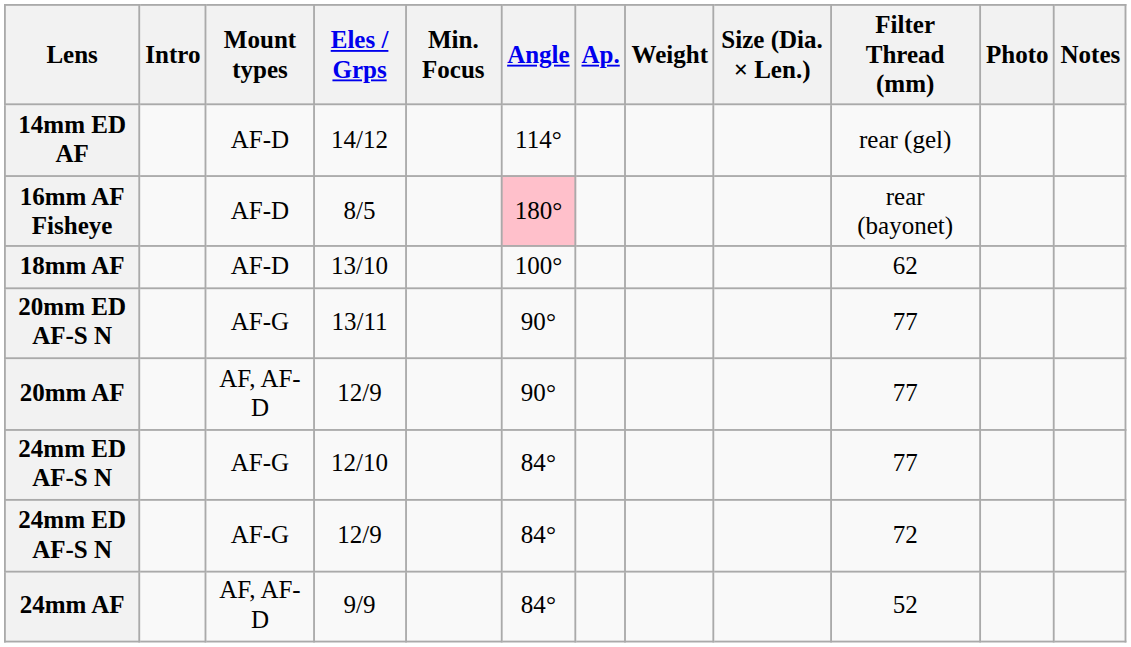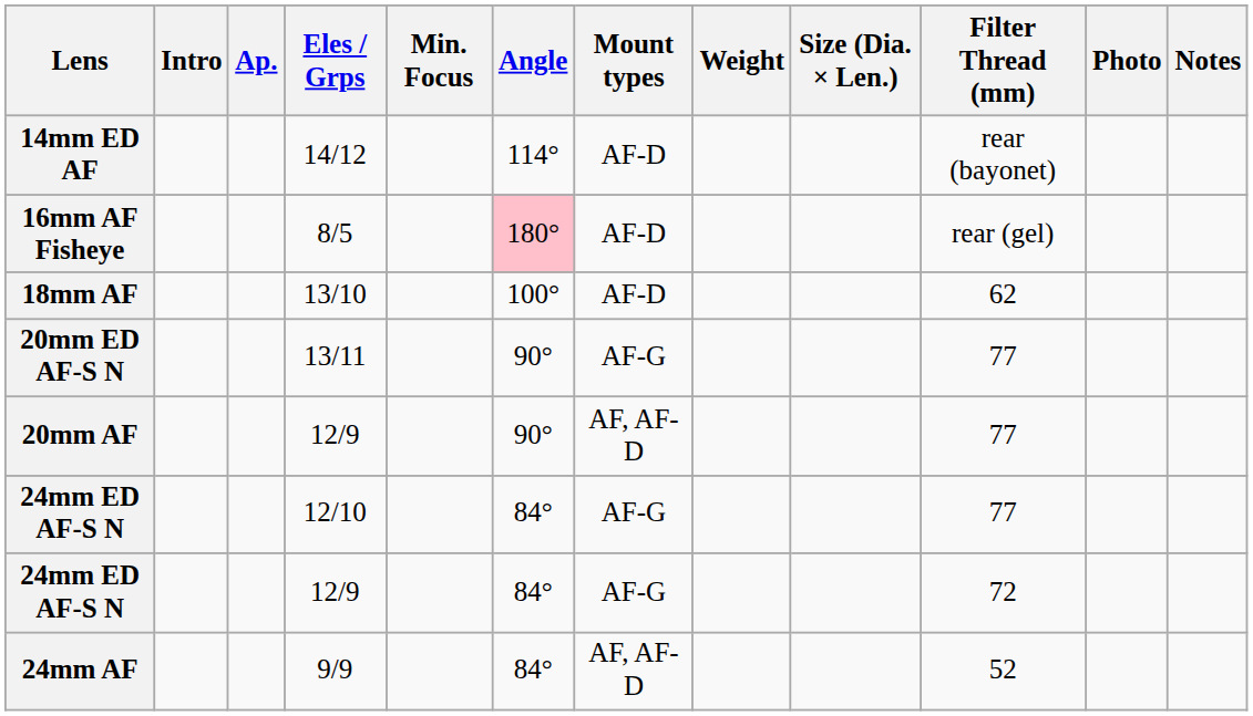 <table class="wikitable sortable" style="font-size:85%;text-align:center;">
 <tr>
 <th data-sort-type="text">Lens</th>
 <th data-sort-type="isoDate">Intro</th>
-<th data-sort-type="text">Mount types</th>
+<th data-sort-type="text"><a href='#'>Ap.</a></th>
 <th data-sort-type="number"><a href='#'>Eles / Grps</a></th>
 <th data-sort-type="number">Min. Focus</th>
 <th data-sort-type="number"><a href='#'>Angle</a></th>
-<th data-sort-type="text"><a href='#'>Ap.</a></th>
+<th data-sort-type="text">Mount types</th>
 <th data-sort-type="number">Weight</th>
 <th data-sort-type="number">Size (Dia. × Len.)</th>
 <th data-sort-type="number">Filter Thread (mm)</th>
 <th class="unsortable">Photo</th>
 <th class="unsortable">Notes</th>
 </tr>
 <tr>
 <th>14mm  ED AF</th>
 <td></td>
-<td>AF-D</td>
+<td></td>
 <td>14/12</td>
 <td></td>
 <td>114°</td>
+<td>AF-D</td>
 <td></td>
+<td></td>
+<td>rear (bayonet)</td>
+<td></td>
+<td style="font-size:90%;text-align:left;"></td>
+</tr>
+<tr>
+<th>16mm  AF Fisheye</th>
+<td></td>
+<td></td>
+<td>8/5</td>
+<td></td>
+<td style="background: pink;">180°</td>
+<td>AF-D</td>
 <td></td>
 <td></td>
 <td>rear (gel)</td>
 <td></td>
 <td style="font-size:90%;text-align:left;"></td>
 </tr>
 <tr>
-<th>16mm  AF Fisheye</th>
-<td></td>
-<td>AF-D</td>
-<td>8/5</td>
-<td></td>
-<td style="background: pink;">180°</td>
+<th>18mm  AF</th>
 <td></td>
 <td></td>
-<td></td>
-<td>rear (bayonet)</td>
-<td></td>
-<td style="font-size:90%;text-align:left;"></td>
-</tr>
-<tr>
-<th>18mm  AF</th>
-<td></td>
-<td>AF-D</td>
 <td>13/10</td>
 <td></td>
 <td>100°</td>
-<td></td>
+<td>AF-D</td>
 <td></td>
 <td></td>
 <td>62</td>
 <td></td>
 <td style="font-size:90%;text-align:left;"></td>
 </tr>
 <tr>
 <th>20mm  ED AF-S N</th>
 <td></td>
-<td>AF-G</td>
+<td></td>
 <td>13/11</td>
 <td></td>
 <td>90°</td>
-<td></td>
+<td>AF-G</td>
 <td></td>
 <td></td>
 <td>77</td>
 <td></td>
 <td style="font-size:90%;text-align:left;"></td>
 </tr>
 <tr>
 <th>20mm  AF</th>
 <td></td>
-<td>AF, AF-D</td>
+<td></td>
 <td>12/9</td>
 <td></td>
 <td>90°</td>
-<td></td>
+<td>AF, AF-D</td>
 <td></td>
 <td></td>
 <td>77</td>
 <td></td>
 <td style="font-size:90%;text-align:left;"></td>
 </tr>
 <tr>
 <th>24mm  ED AF-S N</th>
 <td></td>
-<td>AF-G</td>
+<td></td>
 <td>12/10</td>
 <td></td>
 <td>84°</td>
-<td></td>
+<td>AF-G</td>
 <td></td>
 <td></td>
 <td>77</td>
 <td></td>
 <td style="font-size:90%;text-align:left;"></td>
 </tr>
 <tr>
 <th>24mm  ED AF-S N</th>
 <td></td>
-<td>AF-G</td>
+<td></td>
 <td>12/9</td>
 <td></td>
 <td>84°</td>
-<td></td>
+<td>AF-G</td>
 <td></td>
 <td></td>
 <td>72</td>
 <td></td>
 <td style="font-size:90%;text-align:left;"></td>
 </tr>
 <tr>
 <th>24mm  AF</th>
 <td></td>
-<td>AF, AF-D</td>
+<td></td>
 <td>9/9</td>
 <td></td>
 <td>84°</td>
-<td></td>
+<td>AF, AF-D</td>
 <td></td>
 <td></td>
 <td>52</td>
 <td></td>
 <td style="font-size:90%;text-align:left;"></td>
 </tr>
 </table>
